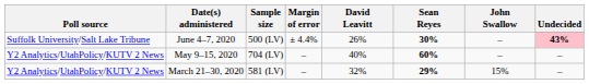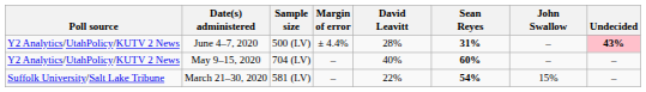 <table class="wikitable" style="font-size:90%;text-align:center;">
 <tr valign=bottom>
 <th>Poll source</th>
 <th>Date(s)<br>administered</th>
 <th>Sample<br>size</th>
 <th>Margin<br>of error</th>
 <th style="width:100px;">David<br>Leavitt</th>
 <th style="width:100px;">Sean<br>Reyes</th>
 <th style="width:100px;">John<br>Swallow</th>
 <th>Undecided</th>
 </tr>
 <tr>
-<td style="text-align:left;"><a href='#'>Suffolk University</a>/<a href='#'>Salt Lake Tribune</a></td>
+<td style="text-align:left;"><a href='#'>Y2 Analytics</a>/<a href='#'>UtahPolicy</a>/<a href='#'>KUTV 2 News</a></td>
 <td>June 4–7, 2020</td>
 <td>500 (LV)</td>
 <td>± 4.4%</td>
-<td>26%</td>
-<td><strong>30%</strong></td>
+<td>28%</td>
+<td><strong>31%</strong></td>
 <td>–</td>
 <td style="background: pink;"><strong>43%</strong></td>
 </tr>
 <tr>
 <td style="text-align:left;"><a href='#'>Y2 Analytics</a>/<a href='#'>UtahPolicy</a>/<a href='#'>KUTV 2 News</a></td>
 <td>May 9–15, 2020</td>
 <td>704 (LV)</td>
 <td>–</td>
 <td>40%</td>
 <td><strong>60%</strong></td>
 <td>–</td>
 <td>–</td>
 </tr>
 <tr>
-<td style="text-align:left;"><a href='#'>Y2 Analytics</a>/<a href='#'>UtahPolicy</a>/<a href='#'>KUTV 2 News</a></td>
+<td style="text-align:left;"><a href='#'>Suffolk University</a>/<a href='#'>Salt Lake Tribune</a></td>
 <td>March 21–30, 2020</td>
 <td>581 (LV)</td>
 <td>–</td>
-<td>32%</td>
-<td><strong>29%</strong></td>
+<td>22%</td>
+<td><strong>54%</strong></td>
 <td>15%</td>
 <td>–</td>
 </tr>
 </table>
